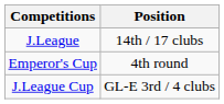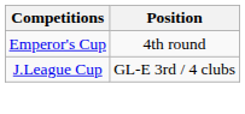 <table class="wikitable" style="text-align:center;">
 <tr>
 <th>Competitions</th>
 <th>Position</th>
-</tr>
-<tr>
-<td><a href='#'>J.League</a></td>
-<td>14th / 17 clubs</td>
 </tr>
 <tr>
 <td><a href='#'>Emperor's Cup</a></td>
 <td>4th round</td>
 </tr>
 <tr>
 <td><a href='#'>J.League Cup</a></td>
 <td>GL-E 3rd / 4 clubs</td>
 </tr>
 </table>
